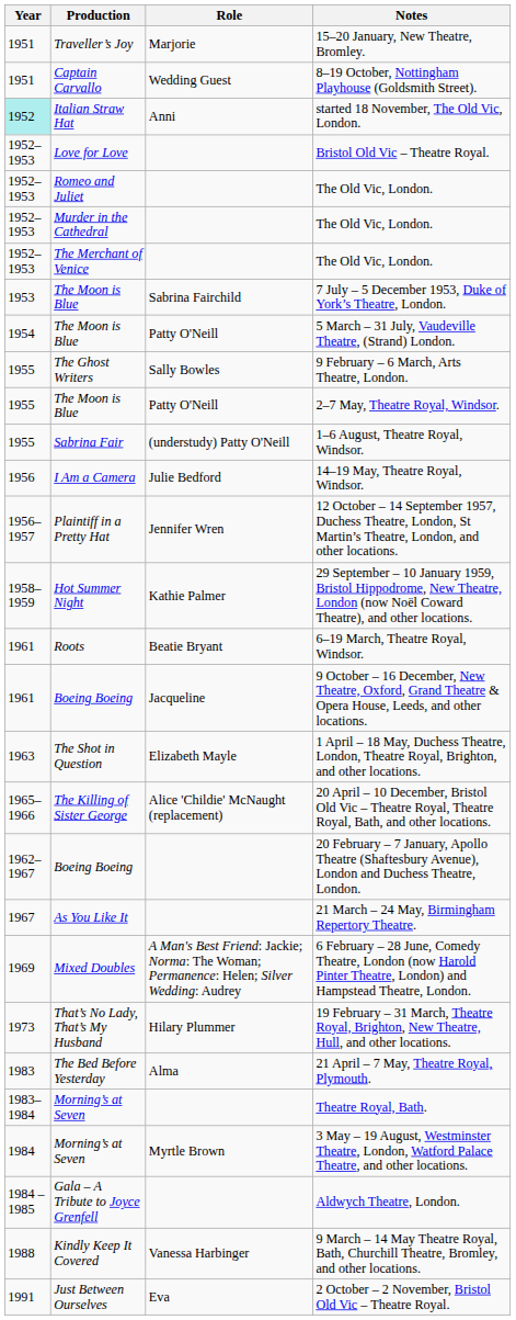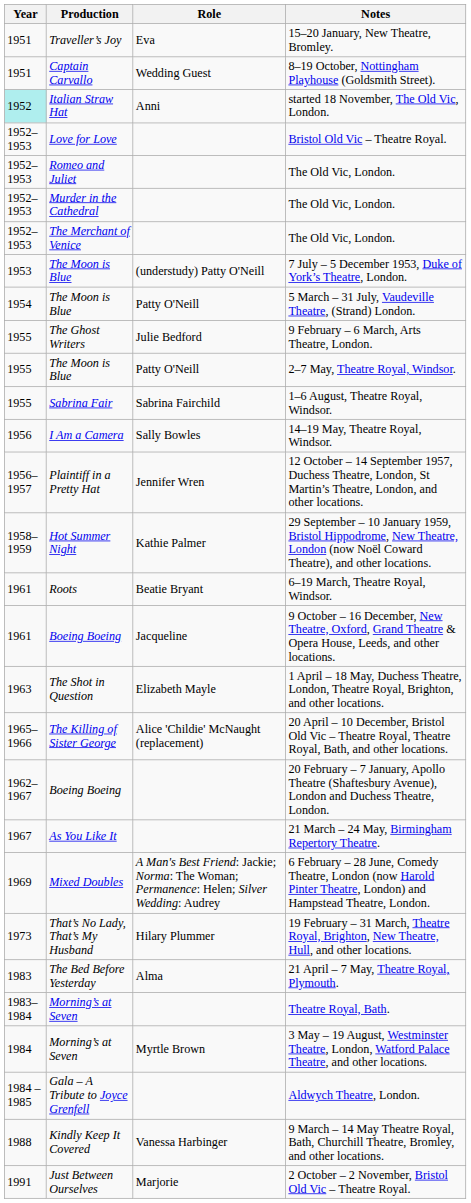 <table class="wikitable">
 <tr>
 <th>Year</th>
 <th>Production</th>
 <th>Role</th>
 <th>Notes</th>
 </tr>
 <tr>
 <td>1951</td>
 <td><em>Traveller’s Joy</em></td>
-<td>Marjorie</td>
+<td>Eva</td>
 <td>15–20 January, New Theatre, Bromley.</td>
 </tr>
 <tr>
 <td>1951</td>
 <td><em><a href='#'>Captain Carvallo</a> </em></td>
 <td>Wedding Guest</td>
 <td>8–19 October, <a href='#'>Nottingham Playhouse</a> (Goldsmith Street).</td>
 </tr>
 <tr>
 <td style="background: paleturquoise;">1952</td>
 <td><em><a href='#'>Italian Straw Hat</a></em></td>
 <td>Anni</td>
 <td>started 18 November, <a href='#'>The Old Vic</a>, London.</td>
 </tr>
 <tr>
 <td>1952–1953</td>
 <td><em><a href='#'>Love for Love</a></em></td>
 <td></td>
 <td><a href='#'>Bristol Old Vic</a> – Theatre Royal.</td>
 </tr>
 <tr>
 <td>1952–1953</td>
 <td><em><a href='#'>Romeo and Juliet</a></em></td>
 <td></td>
 <td>The Old Vic, London.</td>
 </tr>
 <tr>
 <td>1952–1953</td>
 <td><em><a href='#'>Murder in the Cathedral</a></em></td>
 <td></td>
 <td>The Old Vic, London.</td>
 </tr>
 <tr>
 <td>1952–1953</td>
 <td><em><a href='#'>The Merchant of Venice</a></em></td>
 <td></td>
 <td>The Old Vic, London.</td>
 </tr>
 <tr>
 <td>1953</td>
 <td><em><a href='#'>The Moon is Blue</a></em></td>
-<td>Sabrina Fairchild</td>
+<td>(understudy) Patty O'Neill</td>
 <td>7 July – 5 December 1953, <a href='#'>Duke of York’s Theatre</a>, London.</td>
 </tr>
 <tr>
 <td>1954</td>
 <td><em>The Moon is Blue</em></td>
 <td>Patty O'Neill</td>
 <td>5 March – 31 July, <a href='#'>Vaudeville Theatre</a>, (Strand) London.</td>
 </tr>
 <tr>
 <td>1955</td>
 <td><em>The Ghost Writers</em></td>
-<td>Sally Bowles</td>
+<td>Julie Bedford</td>
 <td>9 February – 6 March, Arts Theatre, London.</td>
 </tr>
 <tr>
 <td>1955</td>
 <td><em>The Moon is Blue</em></td>
 <td>Patty O'Neill</td>
 <td>2–7 May, <a href='#'>Theatre Royal, Windsor</a>.</td>
 </tr>
 <tr>
 <td>1955</td>
 <td><em><a href='#'>Sabrina Fair</a></em></td>
-<td>(understudy) Patty O'Neill</td>
+<td>Sabrina Fairchild</td>
 <td>1–6 August, Theatre Royal, Windsor.</td>
 </tr>
 <tr>
 <td>1956</td>
 <td><em><a href='#'>I Am a Camera</a></em></td>
-<td>Julie Bedford</td>
+<td>Sally Bowles</td>
 <td>14–19 May, Theatre Royal, Windsor.</td>
 </tr>
 <tr>
 <td>1956–1957</td>
 <td><em>Plaintiff in a Pretty Hat</em></td>
 <td>Jennifer Wren</td>
 <td>12 October – 14 September 1957, Duchess Theatre, London, St Martin’s Theatre, London, and other locations.</td>
 </tr>
 <tr>
 <td>1958–1959</td>
 <td><em><a href='#'>Hot Summer Night</a></em></td>
 <td>Kathie Palmer</td>
 <td>29 September – 10 January 1959, <a href='#'>Bristol Hippodrome</a>, <a href='#'>New Theatre, London</a> (now Noël Coward Theatre), and other locations.</td>
 </tr>
 <tr>
 <td>1961</td>
 <td><em>Roots</em></td>
 <td>Beatie Bryant</td>
 <td>6–19 March, Theatre Royal, Windsor.</td>
 </tr>
 <tr>
 <td>1961</td>
 <td><em><a href='#'>Boeing Boeing</a></em></td>
 <td>Jacqueline</td>
 <td>9 October – 16 December, <a href='#'>New Theatre, Oxford</a>, <a href='#'>Grand Theatre</a> & Opera House, Leeds, and other locations.</td>
 </tr>
 <tr>
 <td>1963</td>
 <td><em>The Shot in Question</em></td>
 <td>Elizabeth Mayle</td>
 <td>1 April – 18 May, Duchess Theatre, London, Theatre Royal, Brighton, and other locations.</td>
 </tr>
 <tr>
 <td>1965–1966</td>
 <td><em><a href='#'>The Killing of Sister George</a></em></td>
 <td>Alice 'Childie' McNaught (replacement)</td>
 <td>20 April – 10 December, Bristol Old Vic – Theatre Royal, Theatre Royal, Bath, and other locations.</td>
 </tr>
 <tr>
 <td>1962–1967</td>
 <td><em>Boeing Boeing</em></td>
 <td></td>
 <td>20 February – 7 January, Apollo Theatre (Shaftesbury Avenue), London and Duchess Theatre, London.</td>
 </tr>
 <tr>
 <td>1967</td>
 <td><em><a href='#'>As You Like It</a></em></td>
 <td></td>
 <td>21 March – 24 May, <a href='#'>Birmingham Repertory Theatre</a>.</td>
 </tr>
 <tr>
 <td>1969</td>
 <td><a href='#'><em>Mixed Doubles</em></a></td>
 <td><em>A Man's Best Friend</em>: Jackie; <em>Norma</em>: The Woman; <em>Permanence</em>: Helen; <em>Silver Wedding</em>: Audrey</td>
 <td>6 February – 28 June, Comedy Theatre, London (now <a href='#'>Harold Pinter Theatre</a>, London) and Hampstead Theatre, London.</td>
 </tr>
 <tr>
 <td>1973</td>
 <td><em>That’s No Lady, That’s My Husband</em></td>
 <td>Hilary Plummer</td>
 <td>19 February – 31 March, <a href='#'>Theatre Royal, Brighton</a>, <a href='#'>New Theatre, Hull</a>, and other locations.</td>
 </tr>
 <tr>
 <td>1983</td>
 <td><em>The Bed Before Yesterday</em></td>
 <td>Alma</td>
 <td>21 April – 7 May, <a href='#'>Theatre Royal, Plymouth</a>.</td>
 </tr>
 <tr>
 <td>1983–1984</td>
 <td><em><a href='#'>Morning’s at Seven</a></em></td>
 <td></td>
 <td><a href='#'>Theatre Royal, Bath</a>.</td>
 </tr>
 <tr>
 <td>1984</td>
 <td><em>Morning’s at Seven</em></td>
 <td>Myrtle Brown</td>
 <td>3 May – 19 August, <a href='#'>Westminster Theatre</a>, London, <a href='#'>Watford Palace Theatre</a>, and other locations.</td>
 </tr>
 <tr>
 <td>1984 – 1985</td>
 <td><em>Gala – A Tribute to <a href='#'>Joyce Grenfell</a></em></td>
 <td></td>
 <td><a href='#'>Aldwych Theatre</a>, London.</td>
 </tr>
 <tr>
 <td>1988</td>
 <td><em>Kindly Keep It Covered</em></td>
 <td>Vanessa Harbinger</td>
 <td>9 March – 14 May Theatre Royal, Bath, Churchill Theatre, Bromley, and other locations.</td>
 </tr>
 <tr>
 <td>1991</td>
 <td><em>Just Between Ourselves</em></td>
-<td>Eva</td>
+<td>Marjorie</td>
 <td>2 October – 2 November, <a href='#'>Bristol Old Vic</a> – Theatre Royal.</td>
 </tr>
 </table>
